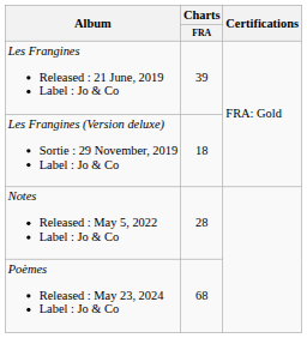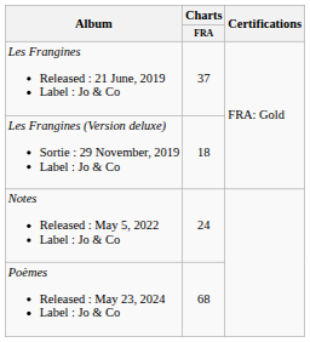 <table class="wikitable">
 <tr>
 <th rowspan="2">Album</th>
 <th>Charts</th>
 <th rowspan="2">Certifications</th>
 </tr>
 <tr>
 <th style="width:3em;font-size:75%">FRA<br></th>
 </tr>
 <tr>
 <td><em>Les Frangines</em><br><ul><li>Released : 21 June, 2019</li><li>Label : Jo & Co</li></ul></td>
-<td align="center">39</td>
+<td align="center">37</td>
 <td rowspan="2">FRA: Gold</td>
 </tr>
 <tr>
 <td><em>Les Frangines (Version deluxe)</em><br><ul><li>Sortie : 29 November, 2019</li><li>Label : Jo & Co</li></ul></td>
 <td align="center">18</td>
 </tr>
 <tr>
 <td><em>Notes</em><br><ul><li>Released : May 5, 2022</li><li>Label : Jo & Co</li></ul></td>
-<td align="center">28<br></td>
+<td align="center">24<br></td>
 </tr>
 <tr>
 <td><em>Poèmes</em><br><ul><li>Released : May 23, 2024</li><li>Label : Jo & Co</li></ul></td>
 <td align="center">68<br></td>
 </tr>
 </table>
